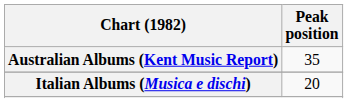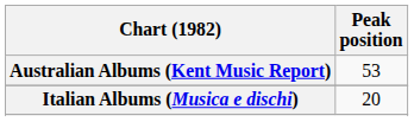 <table class="wikitable sortable plainrowheaders">
 <tr>
 <th>Chart (1982)</th>
 <th>Peak<br>position</th>
 </tr>
 <tr>
 <th scope="row">Australian Albums (<a href='#'>Kent Music Report</a>)</th>
-<td align="center">35</td>
+<td align="center">53</td>
 </tr>
 <tr>
 </tr>
 <tr>
 </tr>
 <tr>
 </tr>
 <tr>
 <th scope="row">Italian Albums (<em><a href='#'>Musica e dischi</a></em>)</th>
 <td style="text-align:center;">20</td>
 </tr>
 <tr>
 </tr>
 <tr>
 </tr>
 <tr>
 </tr>
 <tr>
 </tr>
 </table>
